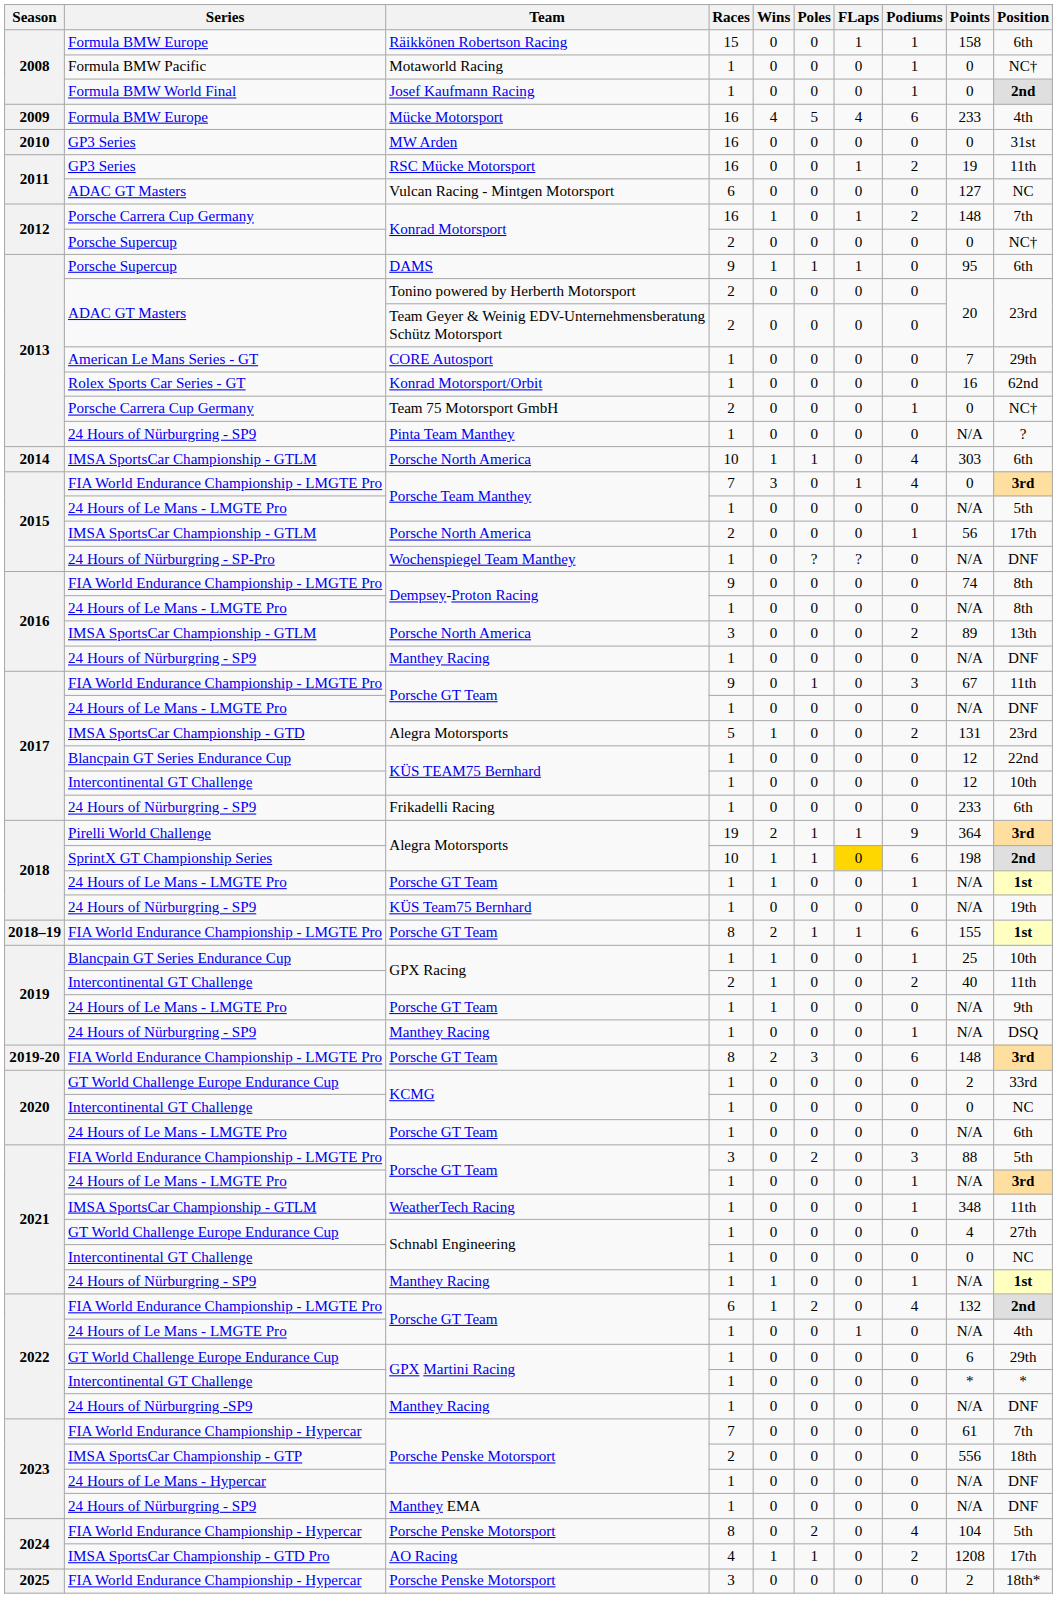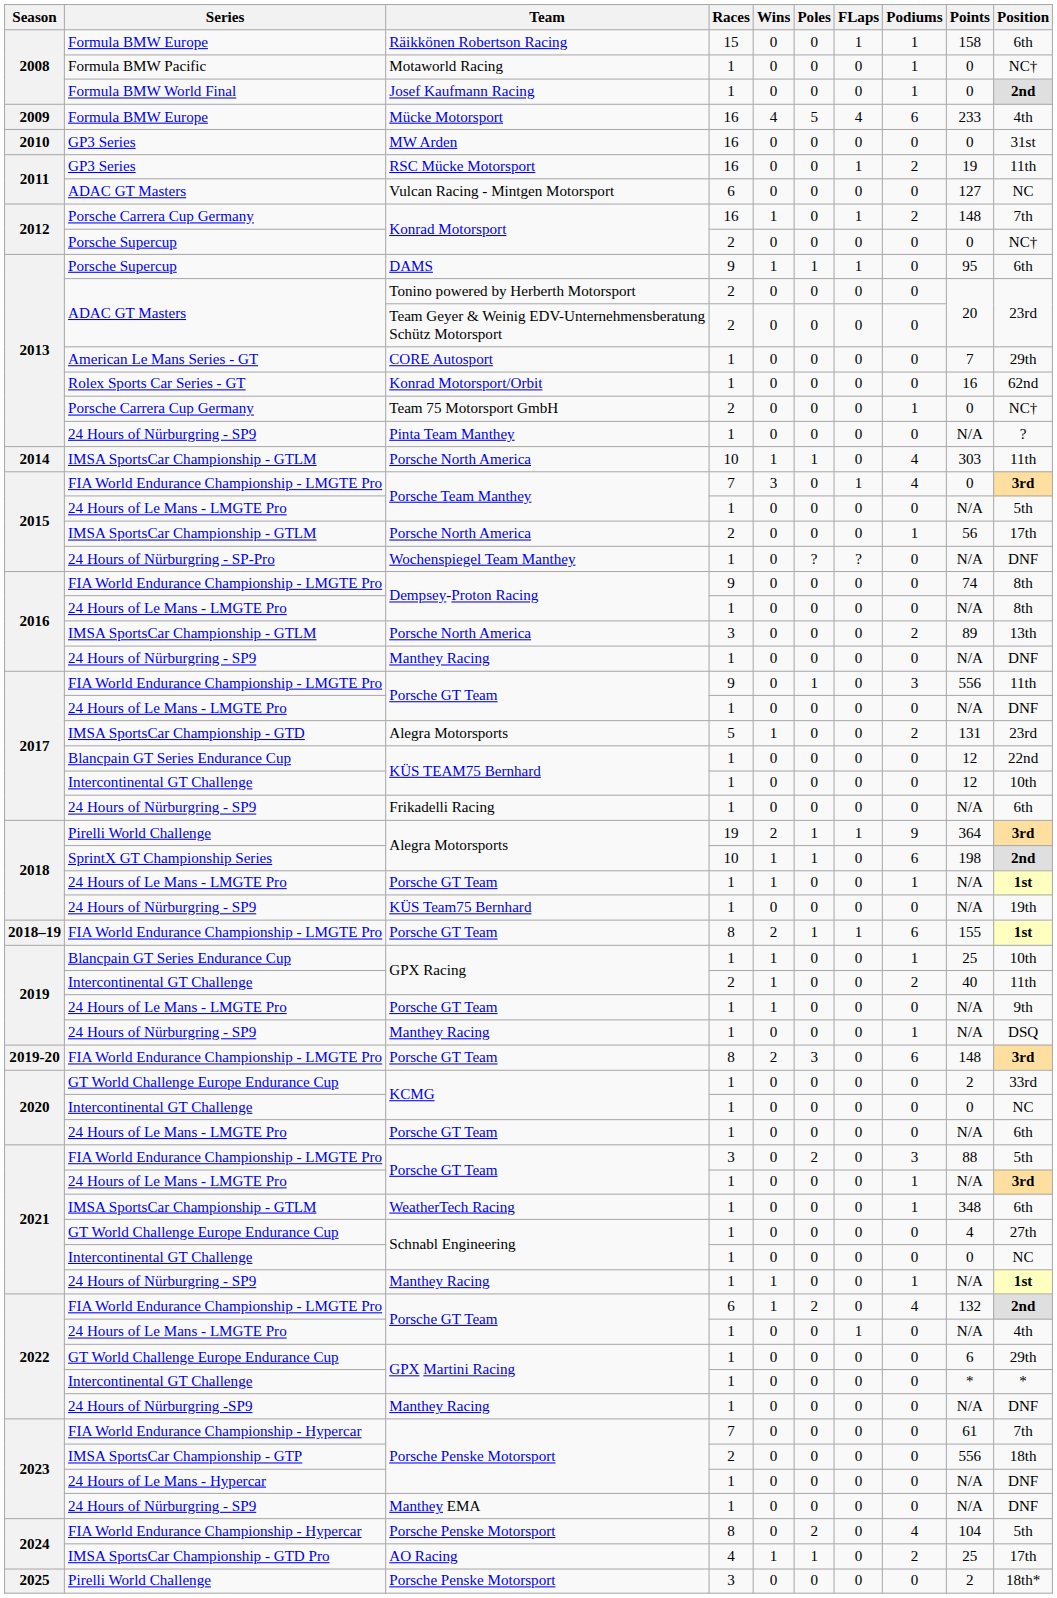 <table class="wikitable" style="font-size: 90%; text-align:center">
 <tr>
 <th>Season</th>
 <th>Series</th>
 <th>Team</th>
 <th>Races</th>
 <th>Wins</th>
 <th>Poles</th>
 <th>FLaps</th>
 <th>Podiums</th>
 <th>Points</th>
 <th>Position</th>
 </tr>
 <tr>
 <th rowspan=3>2008</th>
 <td align=left><a href='#'>Formula BMW Europe</a></td>
 <td align=left><a href='#'>Räikkönen Robertson Racing</a></td>
 <td>15</td>
 <td>0</td>
 <td>0</td>
 <td>1</td>
 <td>1</td>
 <td>158</td>
 <td>6th</td>
 </tr>
 <tr>
 <td align=left>Formula BMW Pacific</td>
 <td align=left>Motaworld Racing</td>
 <td>1</td>
 <td>0</td>
 <td>0</td>
 <td>0</td>
 <td>1</td>
 <td>0</td>
 <td>NC†</td>
 </tr>
 <tr>
 <td align=left><a href='#'>Formula BMW World Final</a></td>
 <td align=left><a href='#'>Josef Kaufmann Racing</a></td>
 <td>1</td>
 <td>0</td>
 <td>0</td>
 <td>0</td>
 <td>1</td>
 <td>0</td>
 <td style="background:#dfdfdf;"><strong>2nd</strong></td>
 </tr>
 <tr>
 <th>2009</th>
 <td align=left><a href='#'>Formula BMW Europe</a></td>
 <td align=left><a href='#'>Mücke Motorsport</a></td>
 <td>16</td>
 <td>4</td>
 <td>5</td>
 <td>4</td>
 <td>6</td>
 <td>233</td>
 <td>4th</td>
 </tr>
 <tr>
 <th>2010</th>
 <td align=left><a href='#'>GP3 Series</a></td>
 <td align=left><a href='#'>MW Arden</a></td>
 <td>16</td>
 <td>0</td>
 <td>0</td>
 <td>0</td>
 <td>0</td>
 <td>0</td>
 <td>31st</td>
 </tr>
 <tr>
 <th rowspan=2>2011</th>
 <td align=left><a href='#'>GP3 Series</a></td>
 <td align=left><a href='#'>RSC Mücke Motorsport</a></td>
 <td>16</td>
 <td>0</td>
 <td>0</td>
 <td>1</td>
 <td>2</td>
 <td>19</td>
 <td>11th</td>
 </tr>
 <tr>
 <td align=left><a href='#'>ADAC GT Masters</a></td>
 <td align=left>Vulcan Racing - Mintgen Motorsport</td>
 <td>6</td>
 <td>0</td>
 <td>0</td>
 <td>0</td>
 <td>0</td>
 <td>127</td>
 <td>NC</td>
 </tr>
 <tr>
 <th rowspan=2>2012</th>
 <td align=left><a href='#'>Porsche Carrera Cup Germany</a></td>
 <td align=left rowspan=2><a href='#'>Konrad Motorsport</a></td>
 <td>16</td>
 <td>1</td>
 <td>0</td>
 <td>1</td>
 <td>2</td>
 <td>148</td>
 <td>7th</td>
 </tr>
 <tr>
 <td align=left><a href='#'>Porsche Supercup</a></td>
 <td>2</td>
 <td>0</td>
 <td>0</td>
 <td>0</td>
 <td>0</td>
 <td>0</td>
 <td>NC†</td>
 </tr>
 <tr>
 <th rowspan="7">2013</th>
 <td align=left><a href='#'>Porsche Supercup</a></td>
 <td align=left><a href='#'>DAMS</a></td>
 <td>9</td>
 <td>1</td>
 <td>1</td>
 <td>1</td>
 <td>0</td>
 <td>95</td>
 <td>6th</td>
 </tr>
 <tr>
 <td align=left rowspan=2><a href='#'>ADAC GT Masters</a></td>
 <td align=left>Tonino powered by Herberth Motorsport</td>
 <td>2</td>
 <td>0</td>
 <td>0</td>
 <td>0</td>
 <td>0</td>
 <td rowspan=2>20</td>
 <td rowspan=2>23rd</td>
 </tr>
 <tr>
 <td align=left nowrap>Team Geyer & Weinig EDV-Unternehmensberatung<br>Schütz Motorsport</td>
 <td>2</td>
 <td>0</td>
 <td>0</td>
 <td>0</td>
 <td>0</td>
 </tr>
 <tr>
 <td align=left><a href='#'>American Le Mans Series - GT</a></td>
 <td align=left><a href='#'>CORE Autosport</a></td>
 <td>1</td>
 <td>0</td>
 <td>0</td>
 <td>0</td>
 <td>0</td>
 <td>7</td>
 <td>29th</td>
 </tr>
 <tr>
 <td align=left><a href='#'>Rolex Sports Car Series - GT</a></td>
 <td align=left><a href='#'>Konrad Motorsport/Orbit</a></td>
 <td>1</td>
 <td>0</td>
 <td>0</td>
 <td>0</td>
 <td>0</td>
 <td>16</td>
 <td>62nd</td>
 </tr>
 <tr>
 <td align=left><a href='#'>Porsche Carrera Cup Germany</a></td>
 <td align=left>Team 75 Motorsport GmbH</td>
 <td>2</td>
 <td>0</td>
 <td>0</td>
 <td>0</td>
 <td>1</td>
 <td>0</td>
 <td>NC†</td>
 </tr>
 <tr>
 <td align=left><a href='#'>24 Hours of Nürburgring - SP9</a></td>
 <td align=left><a href='#'>Pinta Team Manthey</a></td>
 <td>1</td>
 <td>0</td>
 <td>0</td>
 <td>0</td>
 <td>0</td>
 <td>N/A</td>
 <td>?</td>
 </tr>
 <tr>
 <th>2014</th>
 <td align=left><a href='#'>IMSA SportsCar Championship - GTLM</a></td>
 <td align=left><a href='#'>Porsche North America</a></td>
 <td>10</td>
 <td>1</td>
 <td>1</td>
 <td>0</td>
 <td>4</td>
 <td>303</td>
-<td>6th</td>
+<td>11th</td>
 </tr>
 <tr>
 <th rowspan="4">2015</th>
 <td align=left><a href='#'>FIA World Endurance Championship - LMGTE Pro</a></td>
 <td align=left rowspan=2><a href='#'>Porsche Team Manthey</a></td>
 <td>7</td>
 <td>3</td>
 <td>0</td>
 <td>1</td>
 <td>4</td>
 <td>0</td>
 <td style="background:#FFDF9F;"><strong>3rd</strong></td>
 </tr>
 <tr>
 <td align=left><a href='#'>24 Hours of Le Mans - LMGTE Pro</a></td>
 <td>1</td>
 <td>0</td>
 <td>0</td>
 <td>0</td>
 <td>0</td>
 <td>N/A</td>
 <td>5th</td>
 </tr>
 <tr>
 <td align=left nowrap><a href='#'>IMSA SportsCar Championship - GTLM</a></td>
 <td align=left><a href='#'>Porsche North America</a></td>
 <td>2</td>
 <td>0</td>
 <td>0</td>
 <td>0</td>
 <td>1</td>
 <td>56</td>
 <td>17th</td>
 </tr>
 <tr>
 <td align=left><a href='#'>24 Hours of Nürburgring - SP-Pro</a></td>
 <td align=left><a href='#'>Wochenspiegel Team Manthey</a></td>
 <td>1</td>
 <td>0</td>
 <td>?</td>
 <td>?</td>
 <td>0</td>
 <td>N/A</td>
 <td>DNF</td>
 </tr>
 <tr>
 <th rowspan="4">2016</th>
 <td align="left"><a href='#'>FIA World Endurance Championship - LMGTE Pro</a></td>
 <td rowspan="2" align="left"><a href='#'>Dempsey</a>-<a href='#'>Proton Racing</a></td>
 <td>9</td>
 <td>0</td>
 <td>0</td>
 <td>0</td>
 <td>0</td>
 <td>74</td>
 <td>8th</td>
 </tr>
 <tr>
 <td align=left><a href='#'>24 Hours of Le Mans - LMGTE Pro</a></td>
 <td>1</td>
 <td>0</td>
 <td>0</td>
 <td>0</td>
 <td>0</td>
 <td>N/A</td>
 <td>8th</td>
 </tr>
 <tr>
 <td align=left><a href='#'>IMSA SportsCar Championship - GTLM</a></td>
 <td align=left><a href='#'>Porsche North America</a></td>
 <td>3</td>
 <td>0</td>
 <td>0</td>
 <td>0</td>
 <td>2</td>
 <td>89</td>
 <td>13th</td>
 </tr>
 <tr>
 <td align=left><a href='#'>24 Hours of Nürburgring - SP9</a></td>
 <td align=left><a href='#'>Manthey Racing</a></td>
 <td>1</td>
 <td>0</td>
 <td>0</td>
 <td>0</td>
 <td>0</td>
 <td>N/A</td>
 <td>DNF</td>
 </tr>
 <tr>
 <th rowspan="6">2017</th>
 <td align="left"><a href='#'>FIA World Endurance Championship - LMGTE Pro</a></td>
 <td rowspan="2" align="left"><a href='#'>Porsche GT Team</a></td>
 <td>9</td>
 <td>0</td>
 <td>1</td>
 <td>0</td>
 <td>3</td>
-<td>67</td>
+<td>556</td>
 <td>11th</td>
 </tr>
 <tr>
 <td align=left><a href='#'>24 Hours of Le Mans - LMGTE Pro</a></td>
 <td>1</td>
 <td>0</td>
 <td>0</td>
 <td>0</td>
 <td>0</td>
 <td>N/A</td>
 <td>DNF</td>
 </tr>
 <tr>
 <td align=left><a href='#'>IMSA SportsCar Championship - GTD</a></td>
 <td align=left>Alegra Motorsports</td>
 <td>5</td>
 <td>1</td>
 <td>0</td>
 <td>0</td>
 <td>2</td>
 <td>131</td>
 <td>23rd</td>
 </tr>
 <tr>
 <td align=left><a href='#'>Blancpain GT Series Endurance Cup</a></td>
 <td rowspan="2" align="left"><a href='#'>KÜS TEAM75 Bernhard</a></td>
 <td>1</td>
 <td>0</td>
 <td>0</td>
 <td>0</td>
 <td>0</td>
 <td>12</td>
 <td>22nd</td>
 </tr>
 <tr>
 <td align=left><a href='#'>Intercontinental GT Challenge</a></td>
 <td>1</td>
 <td>0</td>
 <td>0</td>
 <td>0</td>
 <td>0</td>
 <td>12</td>
 <td>10th</td>
 </tr>
 <tr>
 <td align=left><a href='#'>24 Hours of Nürburgring - SP9</a></td>
 <td align=left>Frikadelli Racing</td>
 <td>1</td>
 <td>0</td>
 <td>0</td>
 <td>0</td>
 <td>0</td>
-<td>233</td>
+<td>N/A</td>
 <td>6th</td>
 </tr>
 <tr>
 <th rowspan="4">2018</th>
 <td align="left"><a href='#'>Pirelli World Challenge</a></td>
 <td rowspan="2" align="left">Alegra Motorsports</td>
 <td>19</td>
 <td>2</td>
 <td>1</td>
 <td>1</td>
 <td>9</td>
 <td>364</td>
 <td style="background:#FFDF9F;"><strong>3rd</strong></td>
 </tr>
 <tr>
 <td align=left><a href='#'>SprintX GT Championship Series</a></td>
 <td>10</td>
 <td>1</td>
 <td>1</td>
-<td style="background: gold;">0</td>
+<td>0</td>
 <td>6</td>
 <td>198</td>
 <td style="background:#DFDFDF;"><strong>2nd</strong></td>
 </tr>
 <tr>
 <td align=left><a href='#'>24 Hours of Le Mans - LMGTE Pro</a></td>
 <td align=left><a href='#'>Porsche GT Team</a></td>
 <td>1</td>
 <td>1</td>
 <td>0</td>
 <td>0</td>
 <td>1</td>
 <td>N/A</td>
 <td style="background:#FFFFBF;"><strong>1st</strong></td>
 </tr>
 <tr>
 <td align=left><a href='#'>24 Hours of Nürburgring - SP9</a></td>
 <td align=left><a href='#'>KÜS Team75 Bernhard</a></td>
 <td>1</td>
 <td>0</td>
 <td>0</td>
 <td>0</td>
 <td>0</td>
 <td>N/A</td>
 <td>19th</td>
 </tr>
 <tr>
 <th nowrap>2018–19</th>
 <td align=left><a href='#'>FIA World Endurance Championship - LMGTE Pro</a></td>
 <td align=left><a href='#'>Porsche GT Team</a></td>
 <td>8</td>
 <td>2</td>
 <td>1</td>
 <td>1</td>
 <td>6</td>
 <td>155</td>
 <td style="background:#FFFFBF;"><strong>1st</strong></td>
 </tr>
 <tr>
 <th rowspan="4">2019</th>
 <td align=left><a href='#'>Blancpain GT Series Endurance Cup</a></td>
 <td rowspan="2" align="left">GPX Racing</td>
 <td>1</td>
 <td>1</td>
 <td>0</td>
 <td>0</td>
 <td>1</td>
 <td>25</td>
 <td>10th</td>
 </tr>
 <tr>
 <td align=left><a href='#'>Intercontinental GT Challenge</a></td>
 <td>2</td>
 <td>1</td>
 <td>0</td>
 <td>0</td>
 <td>2</td>
 <td>40</td>
 <td>11th</td>
 </tr>
 <tr>
 <td align=left><a href='#'>24 Hours of Le Mans - LMGTE Pro</a></td>
 <td align=left><a href='#'>Porsche GT Team</a></td>
 <td>1</td>
 <td>1</td>
 <td>0</td>
 <td>0</td>
 <td>0</td>
 <td>N/A</td>
 <td>9th</td>
 </tr>
 <tr>
 <td align=left><a href='#'>24 Hours of Nürburgring - SP9</a></td>
 <td align=left><a href='#'>Manthey Racing</a></td>
 <td>1</td>
 <td>0</td>
 <td>0</td>
 <td>0</td>
 <td>1</td>
 <td>N/A</td>
 <td>DSQ</td>
 </tr>
 <tr>
 <th nowrap>2019-20</th>
 <td align=left nowrap><a href='#'>FIA World Endurance Championship - LMGTE Pro</a></td>
 <td align=left><a href='#'>Porsche GT Team</a></td>
 <td>8</td>
 <td>2</td>
 <td>3</td>
 <td>0</td>
 <td>6</td>
 <td>148</td>
 <td style="background:#FFDF9F;"><strong>3rd</strong></td>
 </tr>
 <tr>
 <th rowspan=3>2020</th>
 <td align=left><a href='#'>GT World Challenge Europe Endurance Cup</a></td>
 <td rowspan="2" align="left"><a href='#'>KCMG</a></td>
 <td>1</td>
 <td>0</td>
 <td>0</td>
 <td>0</td>
 <td>0</td>
 <td>2</td>
 <td>33rd</td>
 </tr>
 <tr>
 <td align="left"><a href='#'>Intercontinental GT Challenge</a></td>
 <td>1</td>
 <td>0</td>
 <td>0</td>
 <td>0</td>
 <td>0</td>
 <td>0</td>
 <td>NC</td>
 </tr>
 <tr>
 <td align=left><a href='#'>24 Hours of Le Mans - LMGTE Pro</a></td>
 <td align=left><a href='#'>Porsche GT Team</a></td>
 <td>1</td>
 <td>0</td>
 <td>0</td>
 <td>0</td>
 <td>0</td>
 <td>N/A</td>
 <td>6th</td>
 </tr>
 <tr>
 <th rowspan="6">2021</th>
 <td align=left><a href='#'>FIA World Endurance Championship - LMGTE Pro</a></td>
 <td align=left rowspan=2><a href='#'>Porsche GT Team</a></td>
 <td>3</td>
 <td>0</td>
 <td>2</td>
 <td>0</td>
 <td>3</td>
 <td>88</td>
 <td>5th</td>
 </tr>
 <tr>
 <td align=left><a href='#'>24 Hours of Le Mans - LMGTE Pro</a></td>
 <td>1</td>
 <td>0</td>
 <td>0</td>
 <td>0</td>
 <td>1</td>
 <td>N/A</td>
 <td style="background:#FFDF9F;"><strong>3rd</strong></td>
 </tr>
 <tr>
 <td align=left><a href='#'>IMSA SportsCar Championship - GTLM</a></td>
 <td align=left><a href='#'>WeatherTech Racing</a></td>
 <td>1</td>
 <td>0</td>
 <td>0</td>
 <td>0</td>
 <td>1</td>
 <td>348</td>
-<td>11th</td>
+<td>6th</td>
 </tr>
 <tr>
 <td align=left><a href='#'>GT World Challenge Europe Endurance Cup</a></td>
 <td rowspan="2" align=left>Schnabl Engineering</td>
 <td>1</td>
 <td>0</td>
 <td>0</td>
 <td>0</td>
 <td>0</td>
 <td>4</td>
 <td>27th</td>
 </tr>
 <tr>
 <td align=left><a href='#'>Intercontinental GT Challenge</a></td>
 <td>1</td>
 <td>0</td>
 <td>0</td>
 <td>0</td>
 <td>0</td>
 <td>0</td>
 <td>NC</td>
 </tr>
 <tr>
 <td align=left><a href='#'>24 Hours of Nürburgring - SP9</a></td>
 <td align=left><a href='#'>Manthey Racing</a></td>
 <td>1</td>
 <td>1</td>
 <td>0</td>
 <td>0</td>
 <td>1</td>
 <td>N/A</td>
 <td style="background:#FFFFBF;"><strong>1st</strong></td>
 </tr>
 <tr>
 <th rowspan="5">2022</th>
 <td align="left"><a href='#'>FIA World Endurance Championship - LMGTE Pro</a></td>
 <td rowspan="2" align="left"><a href='#'>Porsche GT Team</a></td>
 <td>6</td>
 <td>1</td>
 <td>2</td>
 <td>0</td>
 <td>4</td>
 <td>132</td>
 <td style="background:#DFDFDF;"><strong>2nd</strong></td>
 </tr>
 <tr>
 <td align=left><a href='#'>24 Hours of Le Mans - LMGTE Pro</a></td>
 <td>1</td>
 <td>0</td>
 <td>0</td>
 <td>1</td>
 <td>0</td>
 <td>N/A</td>
 <td>4th</td>
 </tr>
 <tr>
 <td align=left><a href='#'>GT World Challenge Europe Endurance Cup</a></td>
 <td rowspan="2" align="left"><a href='#'>GPX</a> <a href='#'>Martini Racing</a></td>
 <td>1</td>
 <td>0</td>
 <td>0</td>
 <td>0</td>
 <td>0</td>
 <td>6</td>
 <td>29th</td>
 </tr>
 <tr>
 <td align=left><a href='#'>Intercontinental GT Challenge</a></td>
 <td>1</td>
 <td>0</td>
 <td>0</td>
 <td>0</td>
 <td>0</td>
 <td>*</td>
 <td>*</td>
 </tr>
 <tr>
 <td align=left><a href='#'>24 Hours of Nürburgring -SP9</a></td>
 <td align=left><a href='#'>Manthey Racing</a></td>
 <td>1</td>
 <td>0</td>
 <td>0</td>
 <td>0</td>
 <td>0</td>
 <td>N/A</td>
 <td>DNF</td>
 </tr>
 <tr>
 <th rowspan="4">2023</th>
 <td align=left><a href='#'>FIA World Endurance Championship - Hypercar</a></td>
 <td rowspan="3" align="left"><a href='#'>Porsche Penske Motorsport</a></td>
 <td>7</td>
 <td>0</td>
 <td>0</td>
 <td>0</td>
 <td>0</td>
 <td>61</td>
 <td>7th</td>
 </tr>
 <tr>
 <td align=left><a href='#'>IMSA SportsCar Championship - GTP</a></td>
 <td>2</td>
 <td>0</td>
 <td>0</td>
 <td>0</td>
 <td>0</td>
 <td>556</td>
 <td>18th</td>
 </tr>
 <tr>
 <td align=left><a href='#'>24 Hours of Le Mans - Hypercar</a></td>
 <td>1</td>
 <td>0</td>
 <td>0</td>
 <td>0</td>
 <td>0</td>
 <td>N/A</td>
 <td>DNF</td>
 </tr>
 <tr>
 <td align=left><a href='#'>24 Hours of Nürburgring - SP9</a></td>
 <td align=left><a href='#'>Manthey</a> EMA</td>
 <td>1</td>
 <td>0</td>
 <td>0</td>
 <td>0</td>
 <td>0</td>
 <td>N/A</td>
 <td>DNF</td>
 </tr>
 <tr>
 <th rowspan=2>2024</th>
 <td align=left><a href='#'>FIA World Endurance Championship - Hypercar</a></td>
 <td align=left><a href='#'>Porsche Penske Motorsport</a></td>
 <td>8</td>
 <td>0</td>
 <td>2</td>
 <td>0</td>
 <td>4</td>
 <td>104</td>
 <td>5th</td>
 </tr>
 <tr>
 <td align=left><a href='#'>IMSA SportsCar Championship - GTD Pro</a></td>
 <td align=left><a href='#'>AO Racing</a></td>
 <td>4</td>
 <td>1</td>
 <td>1</td>
 <td>0</td>
 <td>2</td>
-<td>1208</td>
+<td>25</td>
 <td>17th</td>
 </tr>
 <tr>
 <th>2025</th>
-<td align=left><a href='#'>FIA World Endurance Championship - Hypercar</a></td>
+<td align="left"><a href='#'>Pirelli World Challenge</a></td>
 <td align=left><a href='#'>Porsche Penske Motorsport</a></td>
 <td>3</td>
 <td>0</td>
 <td>0</td>
 <td>0</td>
 <td>0</td>
 <td>2</td>
 <td>18th*</td>
 </tr>
 </table>
